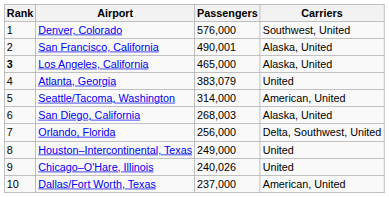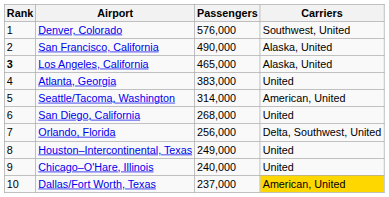 <table class="wikitable sortable" style="font-size: 95%">
 <tr>
 <th>Rank</th>
 <th>Airport</th>
 <th>Passengers</th>
 <th>Carriers</th>
 </tr>
 <tr>
 <td>1</td>
 <td> <a href='#'>Denver, Colorado</a></td>
 <td>576,000</td>
 <td>Southwest, United</td>
 </tr>
 <tr>
 <td>2</td>
 <td> <a href='#'>San Francisco, California</a></td>
-<td>490,001</td>
+<td>490,000</td>
 <td>Alaska, United</td>
 </tr>
 <tr>
 <td><strong>3</strong></td>
 <td> <a href='#'>Los Angeles, California</a></td>
 <td>465,000</td>
 <td>Alaska, United</td>
 </tr>
 <tr>
 <td>4</td>
 <td> <a href='#'>Atlanta, Georgia</a></td>
-<td>383,079</td>
+<td>383,000</td>
 <td>United</td>
 </tr>
 <tr>
 <td>5</td>
 <td> <a href='#'>Seattle/Tacoma, Washington</a></td>
 <td>314,000</td>
 <td>American, United</td>
 </tr>
 <tr>
 <td>6</td>
 <td> <a href='#'>San Diego, California</a></td>
-<td>268,003</td>
-<td>Alaska, United</td>
+<td>268,000</td>
+<td>United</td>
 </tr>
 <tr>
 <td>7</td>
 <td> <a href='#'>Orlando, Florida</a></td>
 <td>256,000</td>
 <td>Delta, Southwest, United</td>
 </tr>
 <tr>
 <td>8</td>
 <td> <a href='#'>Houston–Intercontinental, Texas</a></td>
 <td>249,000</td>
 <td>United</td>
 </tr>
 <tr>
 <td>9</td>
 <td> <a href='#'>Chicago–O'Hare, Illinois</a></td>
-<td>240,026</td>
+<td>240,000</td>
 <td>United</td>
 </tr>
 <tr>
 <td>10</td>
 <td> <a href='#'>Dallas/Fort Worth, Texas</a></td>
 <td>237,000</td>
-<td>American, United</td>
+<td style="background: gold;">American, United</td>
 </tr>
 </table>
